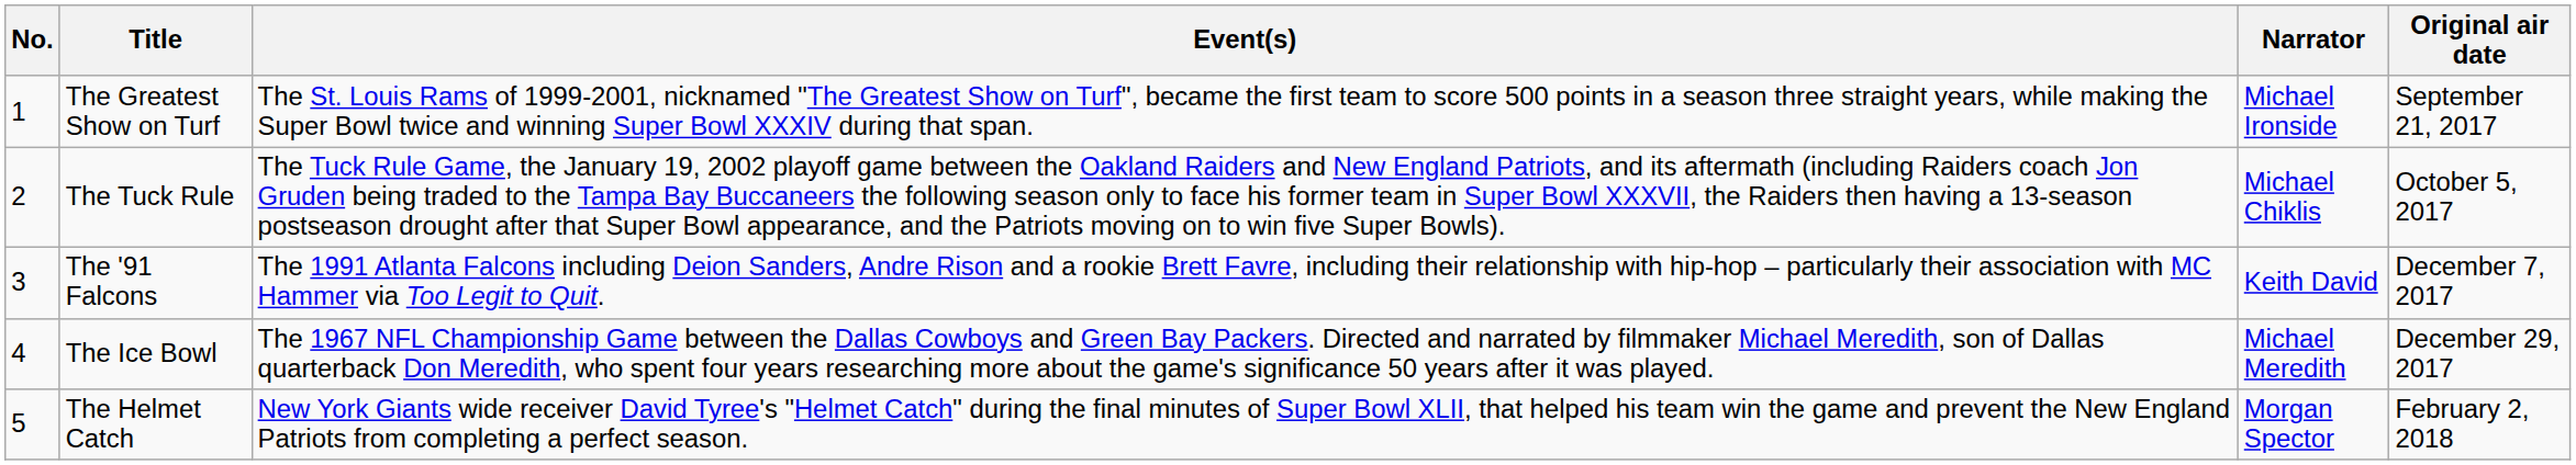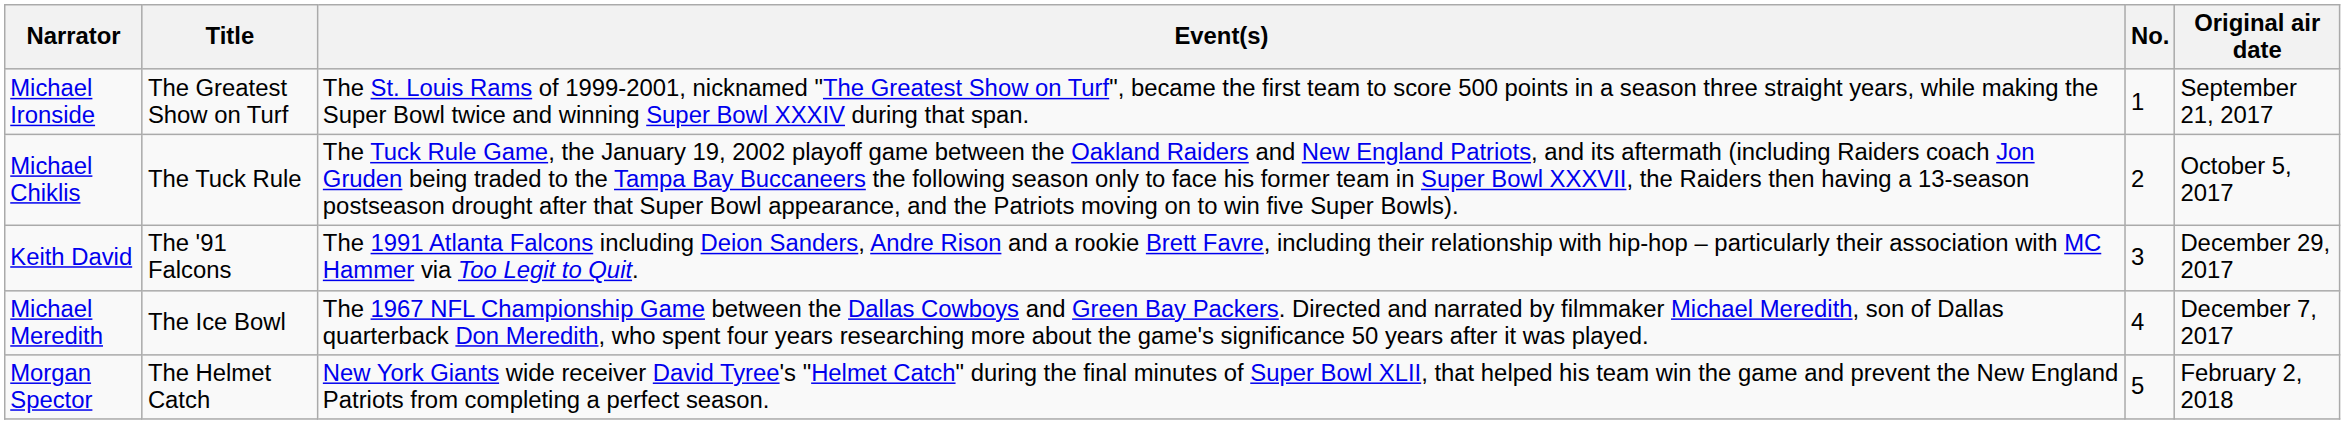 <table class=wikitable>
 <tr>
-<th>No.</th>
+<th>Narrator</th>
 <th>Title</th>
 <th>Event(s)</th>
-<th>Narrator</th>
+<th>No.</th>
 <th>Original air date</th>
 </tr>
 <tr>
-<td>1</td>
+<td><a href='#'>Michael Ironside</a></td>
 <td>The Greatest Show on Turf</td>
 <td>The <a href='#'>St. Louis Rams</a> of 1999-2001, nicknamed "<a href='#'>The Greatest Show on Turf</a>", became the first team to score 500 points in a season three straight years, while making the Super Bowl twice and winning <a href='#'>Super Bowl XXXIV</a> during that span.</td>
-<td><a href='#'>Michael Ironside</a></td>
+<td>1</td>
 <td>September 21, 2017</td>
 </tr>
 <tr>
-<td>2</td>
+<td><a href='#'>Michael Chiklis</a></td>
 <td>The Tuck Rule</td>
 <td>The <a href='#'>Tuck Rule Game</a>, the January 19, 2002 playoff game between the <a href='#'>Oakland Raiders</a> and <a href='#'>New England Patriots</a>, and its aftermath (including Raiders coach <a href='#'>Jon Gruden</a> being traded to the <a href='#'>Tampa Bay Buccaneers</a> the following season only to face his former team in <a href='#'>Super Bowl XXXVII</a>, the Raiders then having a 13-season postseason drought after that Super Bowl appearance, and the Patriots moving on to win five Super Bowls).</td>
-<td><a href='#'>Michael Chiklis</a></td>
+<td>2</td>
 <td>October 5, 2017</td>
 </tr>
 <tr>
-<td>3</td>
+<td><a href='#'>Keith David</a></td>
 <td>The '91 Falcons</td>
 <td>The <a href='#'>1991 Atlanta Falcons</a> including <a href='#'>Deion Sanders</a>, <a href='#'>Andre Rison</a> and a rookie <a href='#'>Brett Favre</a>, including their relationship with hip-hop – particularly their association with <a href='#'>MC Hammer</a> via <em><a href='#'>Too Legit to Quit</a></em>.</td>
-<td><a href='#'>Keith David</a></td>
+<td>3</td>
+<td>December 29, 2017</td>
+</tr>
+<tr>
+<td><a href='#'>Michael Meredith</a></td>
+<td>The Ice Bowl</td>
+<td>The <a href='#'>1967 NFL Championship Game</a> between the <a href='#'>Dallas Cowboys</a> and <a href='#'>Green Bay Packers</a>. Directed and narrated by filmmaker <a href='#'>Michael Meredith</a>, son of Dallas quarterback <a href='#'>Don Meredith</a>, who spent four years researching more about the game's significance 50 years after it was played.</td>
+<td>4</td>
 <td>December 7, 2017</td>
 </tr>
 <tr>
-<td>4</td>
-<td>The Ice Bowl</td>
-<td>The <a href='#'>1967 NFL Championship Game</a> between the <a href='#'>Dallas Cowboys</a> and <a href='#'>Green Bay Packers</a>. Directed and narrated by filmmaker <a href='#'>Michael Meredith</a>, son of Dallas quarterback <a href='#'>Don Meredith</a>, who spent four years researching more about the game's significance 50 years after it was played.</td>
-<td><a href='#'>Michael Meredith</a></td>
-<td>December 29, 2017</td>
-</tr>
-<tr>
-<td>5</td>
+<td><a href='#'>Morgan Spector</a></td>
 <td>The Helmet Catch</td>
 <td><a href='#'>New York Giants</a> wide receiver <a href='#'>David Tyree</a>'s "<a href='#'>Helmet Catch</a>" during the final minutes of <a href='#'>Super Bowl XLII</a>, that helped his team win the game and prevent the New England Patriots from completing a perfect season.</td>
-<td><a href='#'>Morgan Spector</a></td>
+<td>5</td>
 <td>February 2, 2018</td>
 </tr>
 </table>
